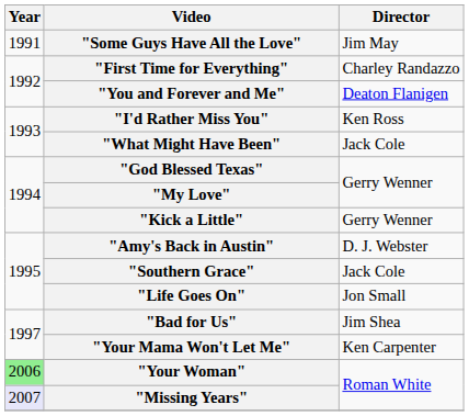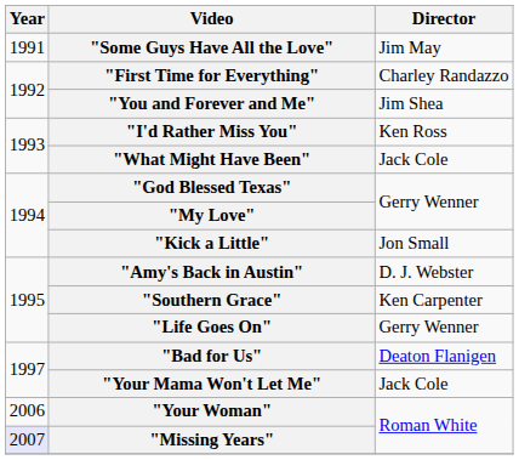 <table class="wikitable plainrowheaders">
 <tr>
 <th>Year</th>
 <th style="width:18em;">Video</th>
 <th>Director</th>
 </tr>
 <tr>
 <td>1991</td>
 <th scope="row">"Some Guys Have All the Love"</th>
 <td>Jim May</td>
 </tr>
 <tr>
 <td rowspan="2">1992</td>
 <th scope="row">"First Time for Everything"</th>
 <td>Charley Randazzo</td>
 </tr>
 <tr>
 <th scope="row">"You and Forever and Me"</th>
-<td><a href='#'>Deaton Flanigen</a></td>
+<td>Jim Shea</td>
 </tr>
 <tr>
 <td rowspan="2">1993</td>
 <th scope="row">"I'd Rather Miss You"</th>
 <td>Ken Ross</td>
 </tr>
 <tr>
 <th scope="row">"What Might Have Been"</th>
 <td>Jack Cole</td>
 </tr>
 <tr>
 <td rowspan="3">1994</td>
 <th scope="row">"God Blessed Texas"</th>
 <td rowspan="2">Gerry Wenner</td>
 </tr>
 <tr>
 <th scope="row">"My Love"</th>
 </tr>
 <tr>
 <th scope="row">"Kick a Little"</th>
-<td>Gerry Wenner</td>
+<td>Jon Small</td>
 </tr>
 <tr>
 <td rowspan="3">1995</td>
 <th scope="row">"Amy's Back in Austin"</th>
 <td>D. J. Webster</td>
 </tr>
 <tr>
 <th scope="row">"Southern Grace"</th>
-<td>Jack Cole</td>
+<td>Ken Carpenter</td>
 </tr>
 <tr>
 <th scope="row">"Life Goes On"</th>
-<td>Jon Small</td>
+<td>Gerry Wenner</td>
 </tr>
 <tr>
 <td rowspan="2">1997</td>
 <th scope="row">"Bad for Us"</th>
-<td>Jim Shea</td>
+<td><a href='#'>Deaton Flanigen</a></td>
 </tr>
 <tr>
 <th scope="row">"Your Mama Won't Let Me"</th>
-<td>Ken Carpenter</td>
+<td>Jack Cole</td>
 </tr>
 <tr>
-<td style="background: lightgreen;">2006</td>
+<td>2006</td>
 <th scope="row">"Your Woman"</th>
 <td rowspan="2"><a href='#'>Roman White</a></td>
 </tr>
 <tr>
 <td style="background: lavender;">2007</td>
 <th scope="row">"Missing Years"</th>
 </tr>
 <tr>
 </tr>
 </table>
